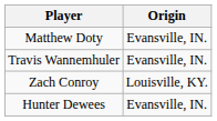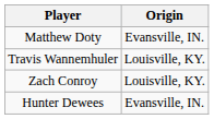 <table class="wikitable" style="font-size:90%; text-align:center;">
 <tr style="background:#f0f6ff;">
 <th rowspan=1>Player</th>
 <th rowspan=1>Origin</th>
 </tr>
 <tr>
 <td>Matthew Doty</td>
 <td>Evansville, IN.</td>
 </tr>
 <tr>
 <td>Travis Wannemhuler</td>
-<td>Evansville, IN.</td>
+<td>Louisville, KY.</td>
 </tr>
 <tr>
 <td>Zach Conroy</td>
 <td>Louisville, KY.</td>
 </tr>
 <tr>
 <td>Hunter Dewees</td>
 <td>Evansville, IN.</td>
 </tr>
 </table>
